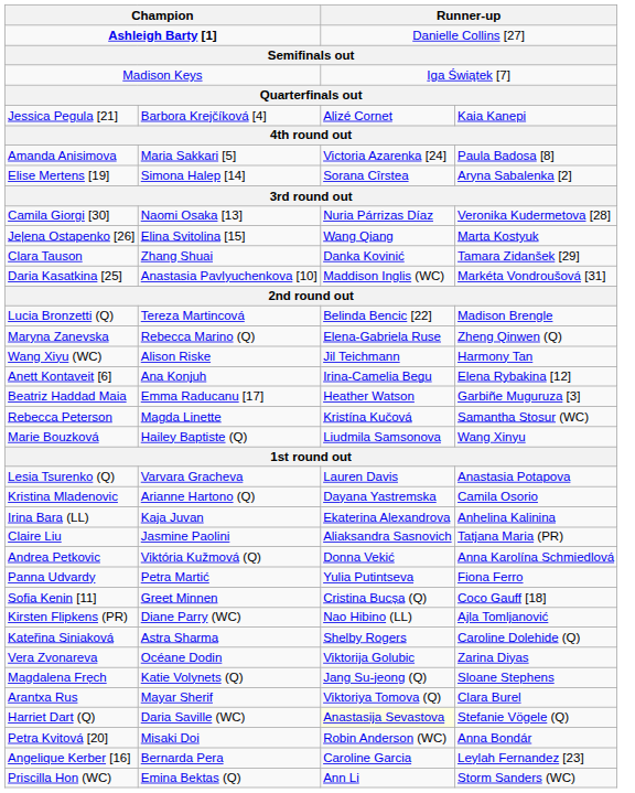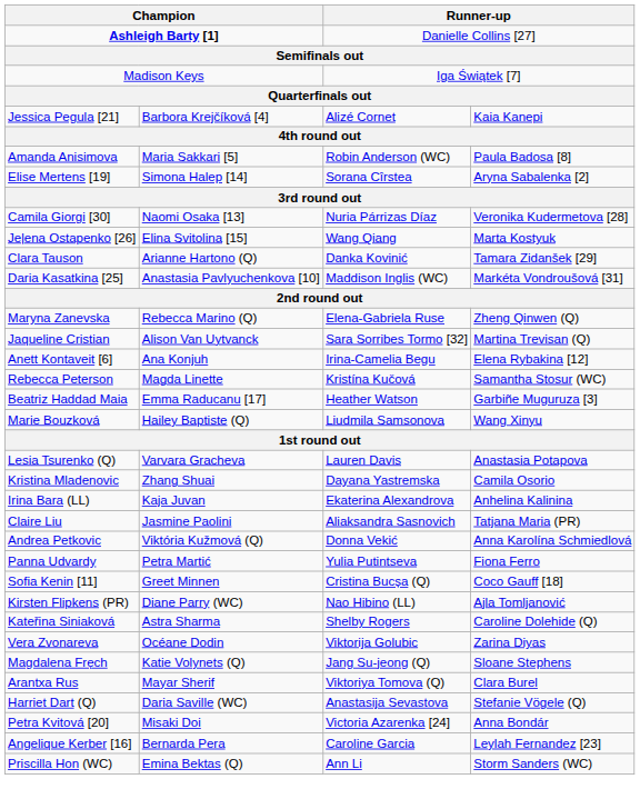 <table class="wikitable collapsible collapsed" style="font-size:90%">
 <tr>
 <th colspan="2">Champion</th>
 <th colspan="2">Runner-up</th>
 </tr>
 <tr style="text-align:center;">
 <td colspan="2"> <strong><a href='#'>Ashleigh Barty</a> [1]</strong></td>
 <td colspan="2"> <a href='#'>Danielle Collins</a> [27]</td>
 </tr>
 <tr>
 <th colspan="4">Semifinals out</th>
 </tr>
 <tr>
 <td colspan="2" style="text-align:center;"> <a href='#'>Madison Keys</a></td>
 <td colspan="2" style="text-align:center;"> <a href='#'>Iga Świątek</a> [7]</td>
 </tr>
 <tr>
 <th colspan="4">Quarterfinals out</th>
 </tr>
 <tr>
 <td> <a href='#'>Jessica Pegula</a> [21]</td>
 <td> <a href='#'>Barbora Krejčíková</a> [4]</td>
 <td> <a href='#'>Alizé Cornet</a></td>
 <td> <a href='#'>Kaia Kanepi</a></td>
 </tr>
 <tr>
 <th colspan="4">4th round out</th>
 </tr>
 <tr>
 <td> <a href='#'>Amanda Anisimova</a></td>
 <td> <a href='#'>Maria Sakkari</a> [5]</td>
-<td> <a href='#'>Victoria Azarenka</a> [24]</td>
+<td> <a href='#'>Robin Anderson</a> (WC)</td>
 <td> <a href='#'>Paula Badosa</a> [8]</td>
 </tr>
 <tr>
 <td> <a href='#'>Elise Mertens</a> [19]</td>
 <td> <a href='#'>Simona Halep</a> [14]</td>
 <td> <a href='#'>Sorana Cîrstea</a></td>
 <td> <a href='#'>Aryna Sabalenka</a> [2]</td>
 </tr>
 <tr>
 <th colspan="4">3rd round out</th>
 </tr>
 <tr>
 <td> <a href='#'>Camila Giorgi</a> [30]</td>
 <td> <a href='#'>Naomi Osaka</a> [13]</td>
 <td> <a href='#'>Nuria Párrizas Díaz</a></td>
 <td> <a href='#'>Veronika Kudermetova</a> [28]</td>
 </tr>
 <tr>
 <td> <a href='#'>Jeļena Ostapenko</a> [26]</td>
 <td> <a href='#'>Elina Svitolina</a> [15]</td>
 <td> <a href='#'>Wang Qiang</a></td>
 <td> <a href='#'>Marta Kostyuk</a></td>
 </tr>
 <tr>
 <td> <a href='#'>Clara Tauson</a></td>
-<td> <a href='#'>Zhang Shuai</a></td>
+<td> <a href='#'>Arianne Hartono</a> (Q)</td>
 <td> <a href='#'>Danka Kovinić</a></td>
 <td> <a href='#'>Tamara Zidanšek</a> [29]</td>
 </tr>
 <tr>
 <td> <a href='#'>Daria Kasatkina</a> [25]</td>
 <td> <a href='#'>Anastasia Pavlyuchenkova</a> [10]</td>
 <td> <a href='#'>Maddison Inglis</a> (WC)</td>
 <td> <a href='#'>Markéta Vondroušová</a> [31]</td>
 </tr>
 <tr>
 <th colspan="4">2nd round out</th>
 </tr>
 <tr>
-<td> <a href='#'>Lucia Bronzetti</a> (Q)</td>
-<td> <a href='#'>Tereza Martincová</a></td>
-<td> <a href='#'>Belinda Bencic</a> [22]</td>
-<td> <a href='#'>Madison Brengle</a></td>
-</tr>
-<tr>
 <td> <a href='#'>Maryna Zanevska</a></td>
 <td> <a href='#'>Rebecca Marino</a> (Q)</td>
 <td> <a href='#'>Elena-Gabriela Ruse</a></td>
 <td> <a href='#'>Zheng Qinwen</a> (Q)</td>
 </tr>
 <tr>
-<td> <a href='#'>Wang Xiyu</a> (WC)</td>
-<td> <a href='#'>Alison Riske</a></td>
-<td> <a href='#'>Jil Teichmann</a></td>
-<td> <a href='#'>Harmony Tan</a></td>
+<td> <a href='#'>Jaqueline Cristian</a></td>
+<td> <a href='#'>Alison Van Uytvanck</a></td>
+<td> <a href='#'>Sara Sorribes Tormo</a> [32]</td>
+<td> <a href='#'>Martina Trevisan</a> (Q)</td>
 </tr>
 <tr>
 <td> <a href='#'>Anett Kontaveit</a> [6]</td>
 <td> <a href='#'>Ana Konjuh</a></td>
 <td> <a href='#'>Irina-Camelia Begu</a></td>
 <td> <a href='#'>Elena Rybakina</a> [12]</td>
 </tr>
 <tr>
+<td> <a href='#'>Rebecca Peterson</a></td>
+<td> <a href='#'>Magda Linette</a></td>
+<td> <a href='#'>Kristína Kučová</a></td>
+<td> <a href='#'>Samantha Stosur</a> (WC)</td>
+</tr>
+<tr>
 <td> <a href='#'>Beatriz Haddad Maia</a></td>
 <td> <a href='#'>Emma Raducanu</a> [17]</td>
 <td> <a href='#'>Heather Watson</a></td>
 <td> <a href='#'>Garbiñe Muguruza</a> [3]</td>
-</tr>
-<tr>
-<td> <a href='#'>Rebecca Peterson</a></td>
-<td> <a href='#'>Magda Linette</a></td>
-<td> <a href='#'>Kristína Kučová</a></td>
-<td> <a href='#'>Samantha Stosur</a> (WC)</td>
 </tr>
 <tr>
 <td> <a href='#'>Marie Bouzková</a></td>
 <td> <a href='#'>Hailey Baptiste</a> (Q)</td>
 <td> <a href='#'>Liudmila Samsonova</a></td>
 <td> <a href='#'>Wang Xinyu</a></td>
 </tr>
 <tr>
 <th colspan="4">1st round out</th>
 </tr>
 <tr>
 <td> <a href='#'>Lesia Tsurenko</a> (Q)</td>
 <td> <a href='#'>Varvara Gracheva</a></td>
 <td> <a href='#'>Lauren Davis</a></td>
 <td> <a href='#'>Anastasia Potapova</a></td>
 </tr>
 <tr>
 <td> <a href='#'>Kristina Mladenovic</a></td>
-<td> <a href='#'>Arianne Hartono</a> (Q)</td>
+<td> <a href='#'>Zhang Shuai</a></td>
 <td> <a href='#'>Dayana Yastremska</a></td>
 <td> <a href='#'>Camila Osorio</a></td>
 </tr>
 <tr>
 <td> <a href='#'>Irina Bara</a> (LL)</td>
 <td> <a href='#'>Kaja Juvan</a></td>
 <td> <a href='#'>Ekaterina Alexandrova</a></td>
 <td> <a href='#'>Anhelina Kalinina</a></td>
 </tr>
 <tr>
 <td> <a href='#'>Claire Liu</a></td>
 <td> <a href='#'>Jasmine Paolini</a></td>
 <td> <a href='#'>Aliaksandra Sasnovich</a></td>
 <td> <a href='#'>Tatjana Maria</a> (PR)</td>
 </tr>
 <tr>
 <td> <a href='#'>Andrea Petkovic</a></td>
 <td> <a href='#'>Viktória Kužmová</a> (Q)</td>
 <td> <a href='#'>Donna Vekić</a></td>
 <td> <a href='#'>Anna Karolína Schmiedlová</a></td>
 </tr>
 <tr>
 <td> <a href='#'>Panna Udvardy</a></td>
 <td> <a href='#'>Petra Martić</a></td>
 <td> <a href='#'>Yulia Putintseva</a></td>
 <td> <a href='#'>Fiona Ferro</a></td>
 </tr>
 <tr>
 <td> <a href='#'>Sofia Kenin</a> [11]</td>
 <td> <a href='#'>Greet Minnen</a></td>
 <td> <a href='#'>Cristina Bucșa</a> (Q)</td>
 <td> <a href='#'>Coco Gauff</a> [18]</td>
 </tr>
 <tr>
 <td> <a href='#'>Kirsten Flipkens</a> (PR)</td>
 <td> <a href='#'>Diane Parry</a> (WC)</td>
 <td> <a href='#'>Nao Hibino</a> (LL)</td>
 <td> <a href='#'>Ajla Tomljanović</a></td>
 </tr>
 <tr>
 <td> <a href='#'>Kateřina Siniaková</a></td>
 <td> <a href='#'>Astra Sharma</a></td>
 <td> <a href='#'>Shelby Rogers</a></td>
 <td> <a href='#'>Caroline Dolehide</a> (Q)</td>
 </tr>
 <tr>
 <td> <a href='#'>Vera Zvonareva</a></td>
 <td> <a href='#'>Océane Dodin</a></td>
 <td> <a href='#'>Viktorija Golubic</a></td>
 <td> <a href='#'>Zarina Diyas</a></td>
 </tr>
 <tr>
 <td> <a href='#'>Magdalena Fręch</a></td>
 <td> <a href='#'>Katie Volynets</a> (Q)</td>
 <td> <a href='#'>Jang Su-jeong</a> (Q)</td>
 <td> <a href='#'>Sloane Stephens</a></td>
 </tr>
 <tr>
 <td> <a href='#'>Arantxa Rus</a></td>
 <td> <a href='#'>Mayar Sherif</a></td>
 <td> <a href='#'>Viktoriya Tomova</a> (Q)</td>
 <td> <a href='#'>Clara Burel</a></td>
 </tr>
 <tr>
 <td> <a href='#'>Harriet Dart</a> (Q)</td>
 <td> <a href='#'>Daria Saville</a> (WC)</td>
-<td style="background: lightyellow;"> <a href='#'>Anastasija Sevastova</a></td>
+<td> <a href='#'>Anastasija Sevastova</a></td>
 <td> <a href='#'>Stefanie Vögele</a> (Q)</td>
 </tr>
 <tr>
 <td> <a href='#'>Petra Kvitová</a> [20]</td>
 <td> <a href='#'>Misaki Doi</a></td>
-<td> <a href='#'>Robin Anderson</a> (WC)</td>
+<td> <a href='#'>Victoria Azarenka</a> [24]</td>
 <td> <a href='#'>Anna Bondár</a></td>
 </tr>
 <tr>
 <td> <a href='#'>Angelique Kerber</a> [16]</td>
 <td> <a href='#'>Bernarda Pera</a></td>
 <td> <a href='#'>Caroline Garcia</a></td>
 <td> <a href='#'>Leylah Fernandez</a> [23]</td>
 </tr>
 <tr>
 <td> <a href='#'>Priscilla Hon</a> (WC)</td>
 <td> <a href='#'>Emina Bektas</a> (Q)</td>
 <td> <a href='#'>Ann Li</a></td>
 <td> <a href='#'>Storm Sanders</a> (WC)</td>
 </tr>
 </table>
